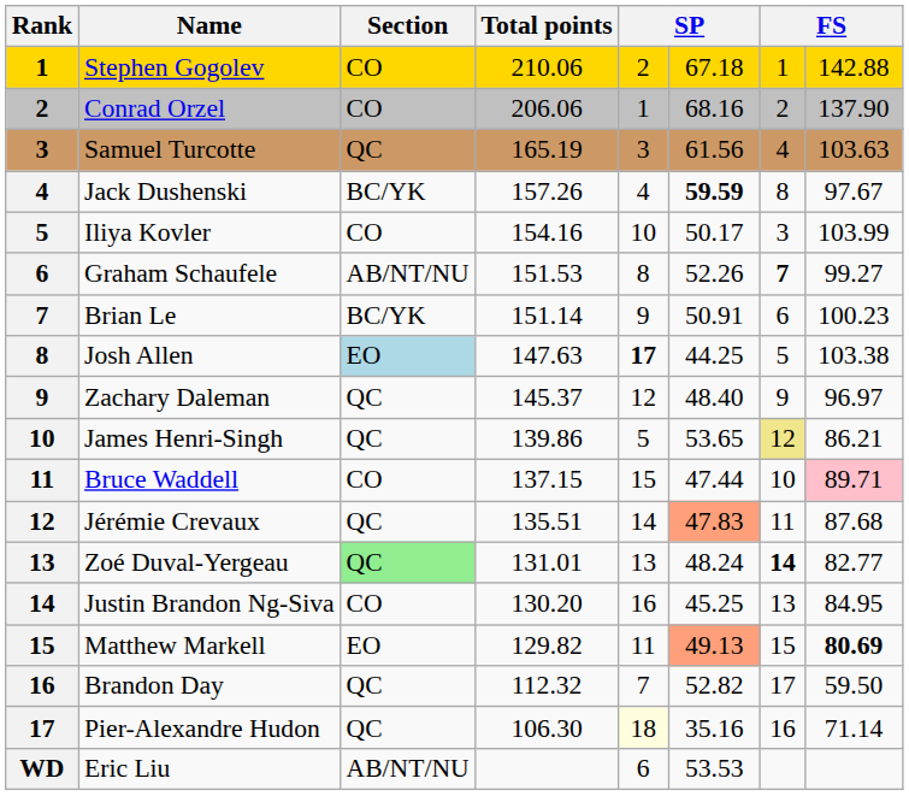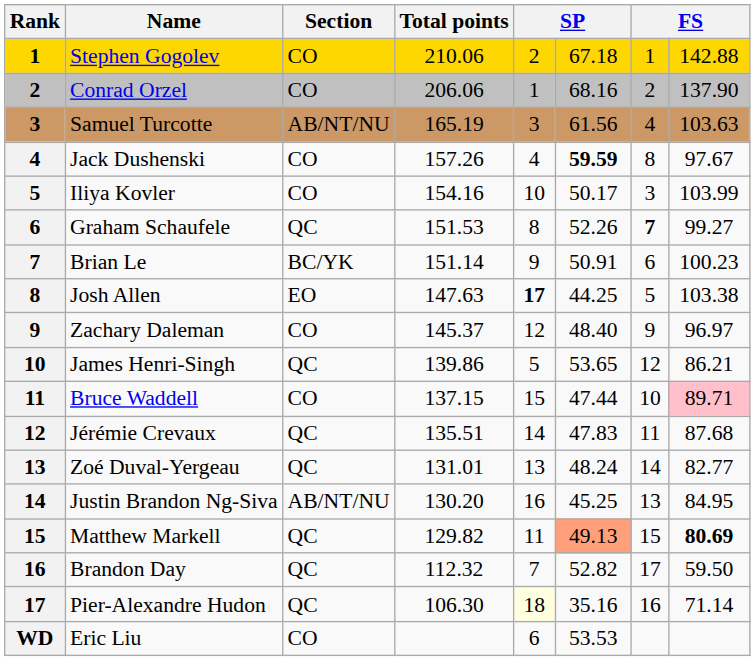 <table class="wikitable sortable">
 <tr>
 <th>Rank</th>
 <th>Name</th>
 <th>Section</th>
 <th>Total points</th>
 <th colspan="2" width="80px"><a href='#'>SP</a></th>
 <th colspan="2" width="80px"><a href='#'>FS</a></th>
 </tr>
 <tr bgcolor="gold">
 <td align="center"><strong>1</strong></td>
 <td><a href='#'>Stephen Gogolev</a></td>
 <td>CO</td>
 <td align="center">210.06</td>
 <td align="center">2</td>
 <td align="center">67.18</td>
 <td align="center">1</td>
 <td align="center">142.88</td>
 </tr>
 <tr bgcolor="silver">
 <td align="center"><strong>2</strong></td>
 <td><a href='#'>Conrad Orzel</a></td>
 <td>CO</td>
 <td align="center">206.06</td>
 <td align="center">1</td>
 <td align="center">68.16</td>
 <td align="center">2</td>
 <td align="center">137.90</td>
 </tr>
 <tr bgcolor="cc9966">
 <td align="center"><strong>3</strong></td>
 <td>Samuel Turcotte</td>
-<td>QC</td>
+<td>AB/NT/NU</td>
 <td align="center">165.19</td>
 <td align="center">3</td>
 <td align="center">61.56</td>
 <td align="center">4</td>
 <td align="center">103.63</td>
 </tr>
 <tr>
 <th>4</th>
 <td>Jack Dushenski</td>
-<td>BC/YK</td>
+<td>CO</td>
 <td align="center">157.26</td>
 <td align="center">4</td>
 <td align="center"><strong>59.59</strong></td>
 <td align="center">8</td>
 <td align="center">97.67</td>
 </tr>
 <tr>
 <th>5</th>
 <td>Iliya Kovler</td>
 <td>CO</td>
 <td align="center">154.16</td>
 <td align="center">10</td>
 <td align="center">50.17</td>
 <td align="center">3</td>
 <td align="center">103.99</td>
 </tr>
 <tr>
 <th>6</th>
 <td>Graham Schaufele</td>
-<td>AB/NT/NU</td>
+<td>QC</td>
 <td align="center">151.53</td>
 <td align="center">8</td>
 <td align="center">52.26</td>
 <td align="center"><strong>7</strong></td>
 <td align="center">99.27</td>
 </tr>
 <tr>
 <th>7</th>
 <td>Brian Le</td>
 <td>BC/YK</td>
 <td align="center">151.14</td>
 <td align="center">9</td>
 <td align="center">50.91</td>
 <td align="center">6</td>
 <td align="center">100.23</td>
 </tr>
 <tr>
 <th>8</th>
 <td>Josh Allen</td>
-<td style="background: lightblue;">EO</td>
+<td>EO</td>
 <td align="center">147.63</td>
 <td align="center"><strong>17</strong></td>
 <td align="center">44.25</td>
 <td align="center">5</td>
 <td align="center">103.38</td>
 </tr>
 <tr>
 <th>9</th>
 <td>Zachary Daleman</td>
-<td>QC</td>
+<td>CO</td>
 <td align="center">145.37</td>
 <td align="center">12</td>
 <td align="center">48.40</td>
 <td align="center">9</td>
 <td align="center">96.97</td>
 </tr>
 <tr>
 <th>10</th>
 <td>James Henri-Singh</td>
 <td>QC</td>
 <td align="center">139.86</td>
 <td align="center">5</td>
 <td align="center">53.65</td>
-<td align="center" style="background: khaki;">12</td>
+<td align="center">12</td>
 <td align="center">86.21</td>
 </tr>
 <tr>
 <th>11</th>
 <td><a href='#'>Bruce Waddell</a></td>
 <td>CO</td>
 <td align="center">137.15</td>
 <td align="center">15</td>
 <td align="center">47.44</td>
 <td align="center">10</td>
 <td align="center" style="background: pink;">89.71</td>
 </tr>
 <tr>
 <th>12</th>
 <td>Jérémie Crevaux</td>
 <td>QC</td>
 <td align="center">135.51</td>
 <td align="center">14</td>
-<td align="center" style="background: lightsalmon;">47.83</td>
+<td align="center">47.83</td>
 <td align="center">11</td>
 <td align="center">87.68</td>
 </tr>
 <tr>
 <th>13</th>
 <td>Zoé Duval-Yergeau</td>
-<td style="background: lightgreen;">QC</td>
+<td>QC</td>
 <td align="center">131.01</td>
 <td align="center">13</td>
 <td align="center">48.24</td>
-<td align="center"><strong>14</strong></td>
+<td align="center">14</td>
 <td align="center">82.77</td>
 </tr>
 <tr>
 <th>14</th>
 <td>Justin Brandon Ng-Siva</td>
-<td>CO</td>
+<td>AB/NT/NU</td>
 <td align="center">130.20</td>
 <td align="center">16</td>
 <td align="center">45.25</td>
 <td align="center">13</td>
 <td align="center">84.95</td>
 </tr>
 <tr>
 <th>15</th>
 <td>Matthew Markell</td>
-<td>EO</td>
+<td>QC</td>
 <td align="center">129.82</td>
 <td align="center">11</td>
 <td align="center" style="background: lightsalmon;">49.13</td>
 <td align="center">15</td>
 <td align="center"><strong>80.69</strong></td>
 </tr>
 <tr>
 <th>16</th>
 <td>Brandon Day</td>
 <td>QC</td>
 <td align="center">112.32</td>
 <td align="center">7</td>
 <td align="center">52.82</td>
 <td align="center">17</td>
 <td align="center">59.50</td>
 </tr>
 <tr>
 <th>17</th>
 <td>Pier-Alexandre Hudon</td>
 <td>QC</td>
 <td align="center">106.30</td>
 <td align="center" style="background: lightyellow;">18</td>
 <td align="center">35.16</td>
 <td align="center">16</td>
 <td align="center">71.14</td>
 </tr>
 <tr>
 <th>WD</th>
 <td>Eric Liu</td>
-<td>AB/NT/NU</td>
+<td>CO</td>
 <td></td>
 <td align="center">6</td>
 <td align="center">53.53</td>
 <td></td>
 <td></td>
 </tr>
 </table>
